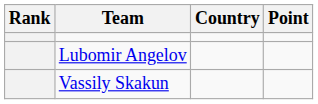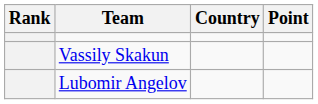 <table class="wikitable sortable">
 <tr>
 <th>Rank</th>
 <th>Team</th>
 <th>Country</th>
 <th>Point</th>
 </tr>
 <tr>
 <th></th>
 <td></td>
 <td></td>
 <td></td>
 </tr>
 <tr>
 <th></th>
-<td><a href='#'>Lubomir Angelov</a></td>
+<td><a href='#'>Vassily Skakun</a></td>
 <td></td>
 <td></td>
 </tr>
 <tr>
 <th></th>
-<td><a href='#'>Vassily Skakun</a></td>
+<td><a href='#'>Lubomir Angelov</a></td>
 <td></td>
 <td></td>
 </tr>
 </table>
